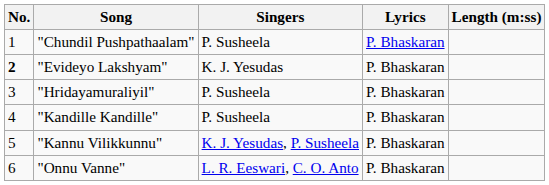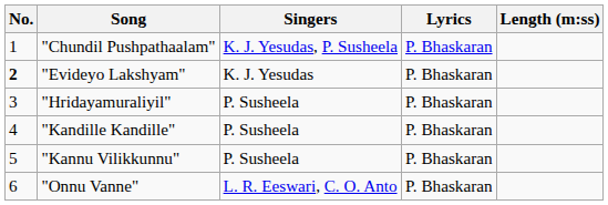 <table class="wikitable" style="font-size:95%;">
 <tr>
 <th>No.</th>
 <th>Song</th>
 <th>Singers</th>
 <th>Lyrics</th>
 <th>Length (m:ss)</th>
 </tr>
 <tr>
 <td>1</td>
 <td>"Chundil Pushpathaalam"</td>
-<td>P. Susheela</td>
+<td><a href='#'>K. J. Yesudas</a>, <a href='#'>P. Susheela</a></td>
 <td><a href='#'>P. Bhaskaran</a></td>
 <td></td>
 </tr>
 <tr>
 <td><strong>2</strong></td>
 <td>"Evideyo Lakshyam"</td>
 <td>K. J. Yesudas</td>
 <td>P. Bhaskaran</td>
 <td></td>
 </tr>
 <tr>
 <td>3</td>
 <td>"Hridayamuraliyil"</td>
 <td>P. Susheela</td>
 <td>P. Bhaskaran</td>
 <td></td>
 </tr>
 <tr>
 <td>4</td>
 <td>"Kandille Kandille"</td>
 <td>P. Susheela</td>
 <td>P. Bhaskaran</td>
 <td></td>
 </tr>
 <tr>
 <td>5</td>
 <td>"Kannu Vilikkunnu"</td>
-<td><a href='#'>K. J. Yesudas</a>, <a href='#'>P. Susheela</a></td>
+<td>P. Susheela</td>
 <td>P. Bhaskaran</td>
 <td></td>
 </tr>
 <tr>
 <td>6</td>
 <td>"Onnu Vanne"</td>
 <td><a href='#'>L. R. Eeswari</a>, <a href='#'>C. O. Anto</a></td>
 <td>P. Bhaskaran</td>
 <td></td>
 </tr>
 </table>
